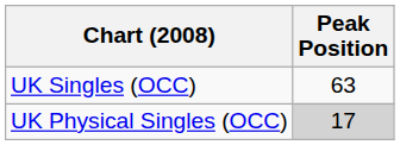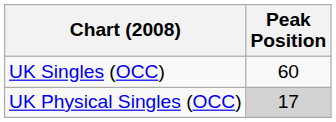 <table class="wikitable">
 <tr>
 <th>Chart (2008)</th>
 <th>Peak<br>Position</th>
 </tr>
 <tr>
 <td><a href='#'>UK Singles</a> (<a href='#'>OCC</a>)</td>
-<td align="center">63</td>
+<td align="center">60</td>
 </tr>
 <tr>
 <td><a href='#'>UK Physical Singles</a> (<a href='#'>OCC</a>)</td>
 <td align="center" style="background: lightgrey;">17</td>
 </tr>
 </table>
